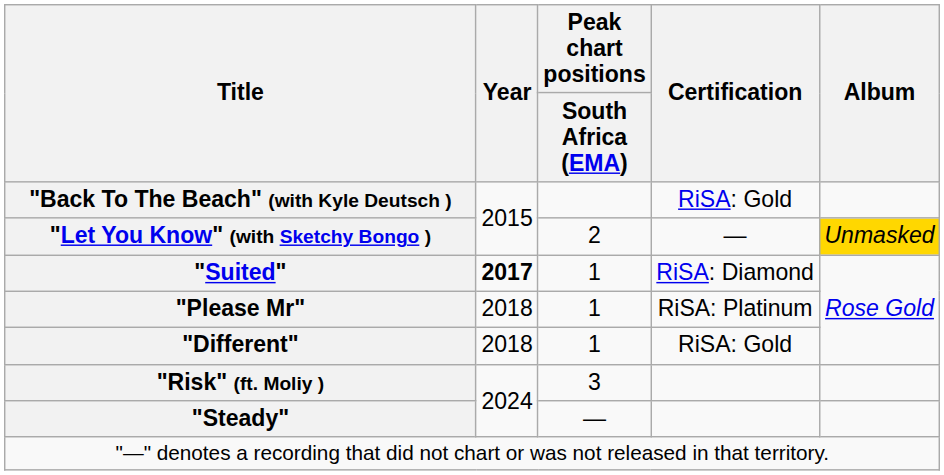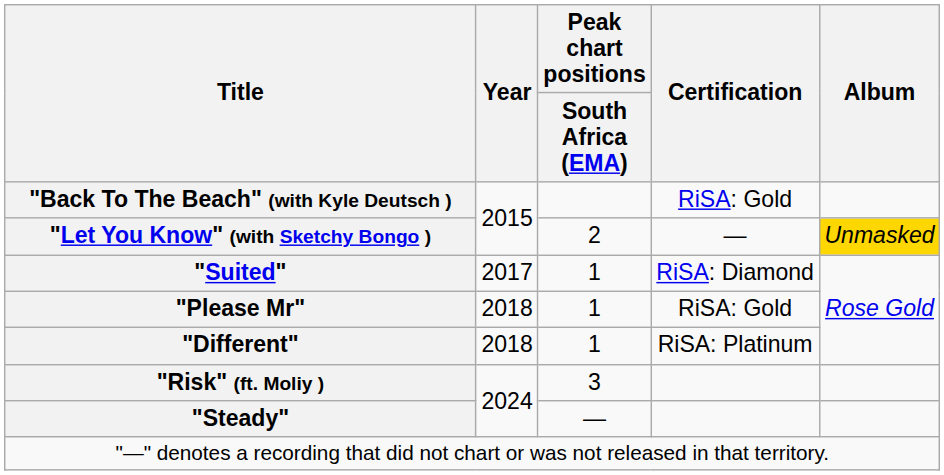 <table class="wikitable plainrowheaders" style="text-align:center;">
 <tr>
 <th scope="col" rowspan="2" style="width:20em;">Title</th>
 <th scope="col" rowspan="2">Year</th>
 <th scope="col" colspan="1">Peak chart positions</th>
 <th scope="col" rowspan="2">Certification</th>
 <th scope="col" rowspan="2">Album</th>
 </tr>
 <tr>
 <th scope="col" style="width:3em;">South Africa (<a href='#'>EMA</a>)</th>
 </tr>
 <tr>
 <th scope="row">"Back To The Beach" <small>(with Kyle Deutsch )</small></th>
 <td rowspan="2">2015</td>
 <td></td>
 <td><a href='#'>RiSA</a>: Gold</td>
 <td></td>
 </tr>
 <tr>
 <th scope="row">"<a href='#'>Let You Know</a>" <small>(with <a href='#'>Sketchy Bongo</a> )</small></th>
 <td>2</td>
 <td>—</td>
 <td style="background: gold;"><em>Unmasked</em></td>
 </tr>
 <tr>
 <th scope="row">"<a href='#'>Suited</a>"</th>
-<td><strong>2017</strong></td>
+<td>2017</td>
 <td>1</td>
 <td><a href='#'>RiSA</a>: Diamond</td>
 <td rowspan="3"><em><a href='#'>Rose Gold</a></em></td>
 </tr>
 <tr>
 <th scope="row">"Please Mr"</th>
 <td>2018</td>
 <td>1</td>
-<td>RiSA: Platinum</td>
+<td>RiSA: Gold</td>
 </tr>
 <tr>
 <th scope="row">"Different"</th>
 <td>2018</td>
 <td>1</td>
-<td>RiSA: Gold</td>
+<td>RiSA: Platinum</td>
 </tr>
 <tr>
 <th scope="row">"Risk" <small>(ft. Moliy )</small></th>
 <td rowspan=2>2024</td>
 <td>3</td>
 <td></td>
 <td></td>
 </tr>
 <tr>
 <th scope="row">"Steady"</th>
 <td>—</td>
 <td></td>
 <td></td>
 </tr>
 <tr>
 <td colspan="14" style="font-size:90%">"—" denotes a recording that did not chart or was not released in that territory.</td>
 </tr>
 </table>
